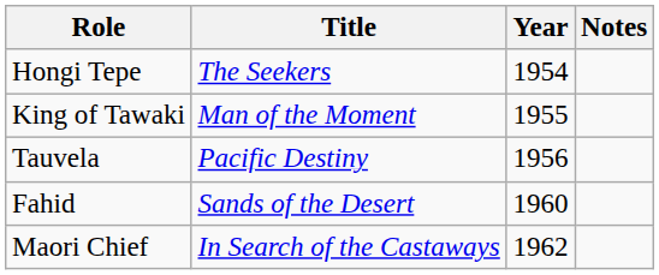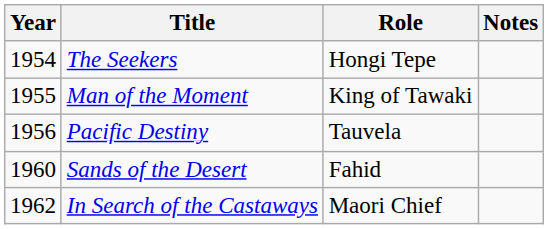 <table class="wikitable">
 <tr>
+<th>Year</th>
+<th>Title</th>
 <th>Role</th>
-<th>Title</th>
-<th>Year</th>
 <th>Notes</th>
 </tr>
 <tr>
+<td>1954</td>
+<td><em><a href='#'>The Seekers</a></em></td>
 <td>Hongi Tepe</td>
-<td><em><a href='#'>The Seekers</a></em></td>
-<td>1954</td>
 <td></td>
 </tr>
 <tr>
+<td>1955</td>
+<td><em><a href='#'>Man of the Moment</a></em></td>
 <td>King of Tawaki</td>
-<td><em><a href='#'>Man of the Moment</a></em></td>
-<td>1955</td>
 <td></td>
 </tr>
 <tr>
+<td>1956</td>
+<td><em><a href='#'>Pacific Destiny</a></em></td>
 <td>Tauvela</td>
-<td><em><a href='#'>Pacific Destiny</a></em></td>
-<td>1956</td>
 <td></td>
 </tr>
 <tr>
+<td>1960</td>
+<td><em><a href='#'>Sands of the Desert</a></em></td>
 <td>Fahid</td>
-<td><em><a href='#'>Sands of the Desert</a></em></td>
-<td>1960</td>
 <td></td>
 </tr>
 <tr>
+<td>1962</td>
+<td><em><a href='#'>In Search of the Castaways</a></em></td>
 <td>Maori Chief</td>
-<td><em><a href='#'>In Search of the Castaways</a></em></td>
-<td>1962</td>
 <td></td>
 </tr>
 </table>
